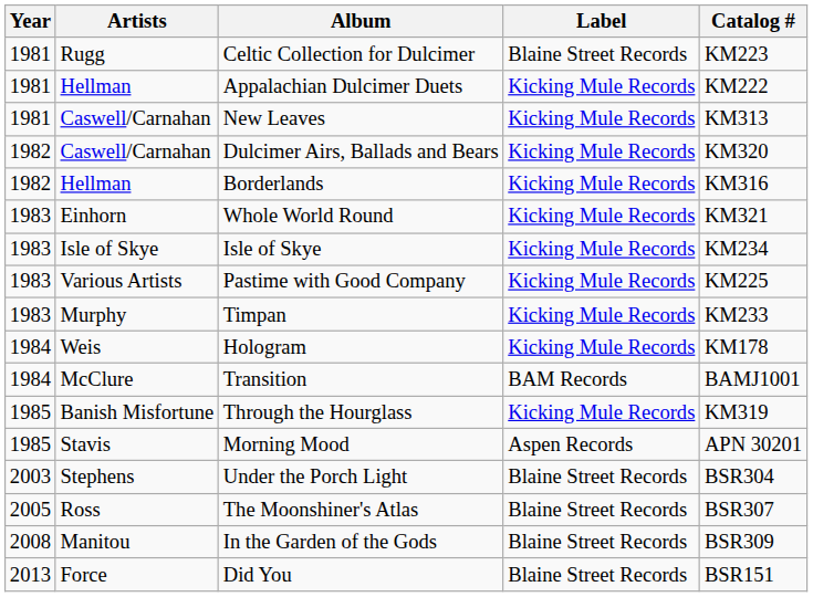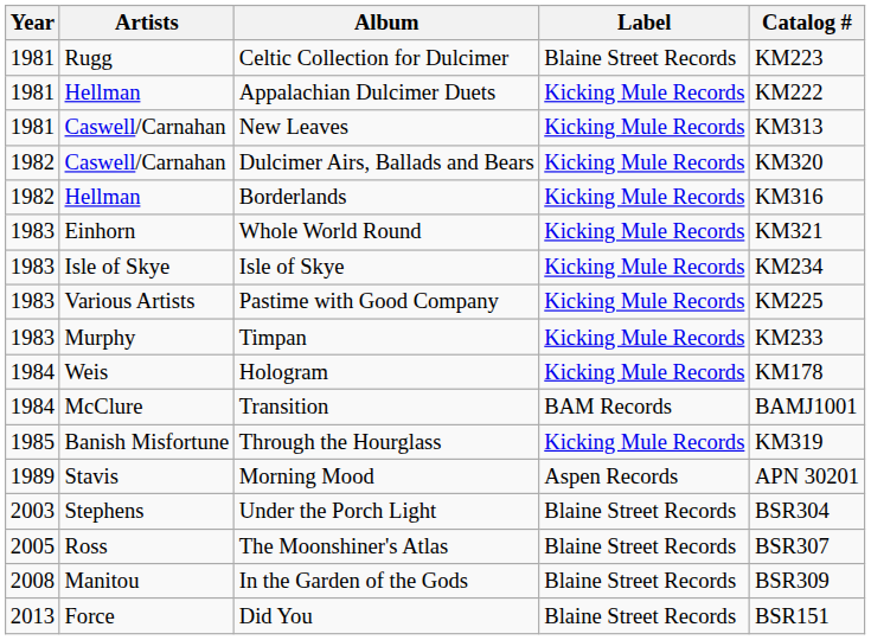 <table class="wikitable">
 <tr>
 <th>Year</th>
 <th>Artists</th>
 <th>Album</th>
 <th>Label</th>
 <th>Catalog #</th>
 </tr>
 <tr>
 <td>1981</td>
 <td>Rugg</td>
 <td>Celtic Collection for Dulcimer</td>
 <td>Blaine Street Records</td>
 <td>KM223</td>
 </tr>
 <tr>
 <td>1981</td>
 <td><a href='#'>Hellman</a></td>
 <td>Appalachian Dulcimer Duets</td>
 <td><a href='#'>Kicking Mule Records</a></td>
 <td>KM222</td>
 </tr>
 <tr>
 <td>1981</td>
 <td><a href='#'>Caswell</a>/Carnahan</td>
 <td>New Leaves</td>
 <td><a href='#'>Kicking Mule Records</a></td>
 <td>KM313</td>
 </tr>
 <tr>
 <td>1982</td>
 <td><a href='#'>Caswell</a>/Carnahan</td>
 <td>Dulcimer Airs, Ballads and Bears</td>
 <td><a href='#'>Kicking Mule Records</a></td>
 <td>KM320</td>
 </tr>
 <tr>
 <td>1982</td>
 <td><a href='#'>Hellman</a></td>
 <td>Borderlands</td>
 <td><a href='#'>Kicking Mule Records</a></td>
 <td>KM316</td>
 </tr>
 <tr>
 <td>1983</td>
 <td>Einhorn</td>
 <td>Whole World Round</td>
 <td><a href='#'>Kicking Mule Records</a></td>
 <td>KM321</td>
 </tr>
 <tr>
 <td>1983</td>
 <td>Isle of Skye</td>
 <td>Isle of Skye</td>
 <td><a href='#'>Kicking Mule Records</a></td>
 <td>KM234</td>
 </tr>
 <tr>
 <td>1983</td>
 <td>Various Artists</td>
 <td>Pastime with Good Company</td>
 <td><a href='#'>Kicking Mule Records</a></td>
 <td>KM225</td>
 </tr>
 <tr>
 <td>1983</td>
 <td>Murphy</td>
 <td>Timpan</td>
 <td><a href='#'>Kicking Mule Records</a></td>
 <td>KM233</td>
 </tr>
 <tr>
 <td>1984</td>
 <td>Weis</td>
 <td>Hologram</td>
 <td><a href='#'>Kicking Mule Records</a></td>
 <td>KM178</td>
 </tr>
 <tr>
 <td>1984</td>
 <td>McClure</td>
 <td>Transition</td>
 <td>BAM Records</td>
 <td>BAMJ1001</td>
 </tr>
 <tr>
 <td>1985</td>
 <td>Banish Misfortune</td>
 <td>Through the Hourglass</td>
 <td><a href='#'>Kicking Mule Records</a></td>
 <td>KM319</td>
 </tr>
 <tr>
-<td>1985</td>
+<td>1989</td>
 <td>Stavis</td>
 <td>Morning Mood</td>
 <td>Aspen Records</td>
 <td>APN 30201</td>
 </tr>
 <tr>
 <td>2003</td>
 <td>Stephens</td>
 <td>Under the Porch Light</td>
 <td>Blaine Street Records</td>
 <td>BSR304</td>
 </tr>
 <tr>
 <td>2005</td>
 <td>Ross</td>
 <td>The Moonshiner's Atlas</td>
 <td>Blaine Street Records</td>
 <td>BSR307</td>
 </tr>
 <tr>
 <td>2008</td>
 <td>Manitou</td>
 <td>In the Garden of the Gods</td>
 <td>Blaine Street Records</td>
 <td>BSR309</td>
 </tr>
 <tr>
 <td>2013</td>
 <td>Force</td>
 <td>Did You</td>
 <td>Blaine Street Records</td>
 <td>BSR151</td>
 </tr>
 </table>
